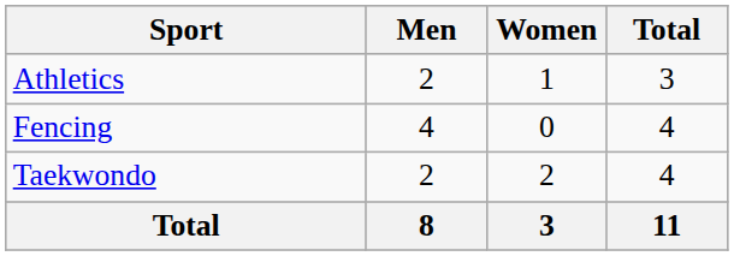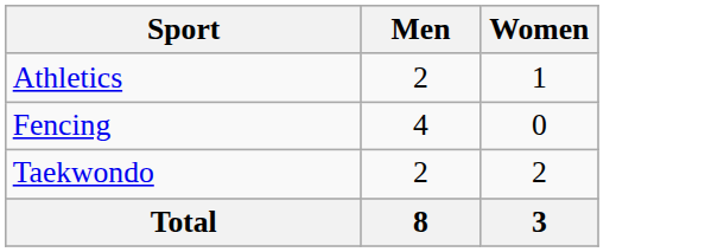 <table class="wikitable sortable" style="text-align:center;">
 <tr>
 <th width="180">Sport</th>
 <th width="55">Men</th>
 <th width="55">Women</th>
-<th width="55">Total</th>
 </tr>
 <tr>
 <td align="left"><a href='#'>Athletics</a></td>
 <td>2</td>
 <td>1</td>
-<td>3</td>
 </tr>
 <tr>
 <td align="left"><a href='#'>Fencing</a></td>
 <td>4</td>
 <td>0</td>
-<td>4</td>
 </tr>
 <tr>
 <td align="left"><a href='#'>Taekwondo</a></td>
 <td>2</td>
 <td>2</td>
-<td>4</td>
 </tr>
 <tr>
 <th align="left">Total</th>
 <th>8</th>
 <th>3</th>
-<th>11</th>
 </tr>
 </table>
